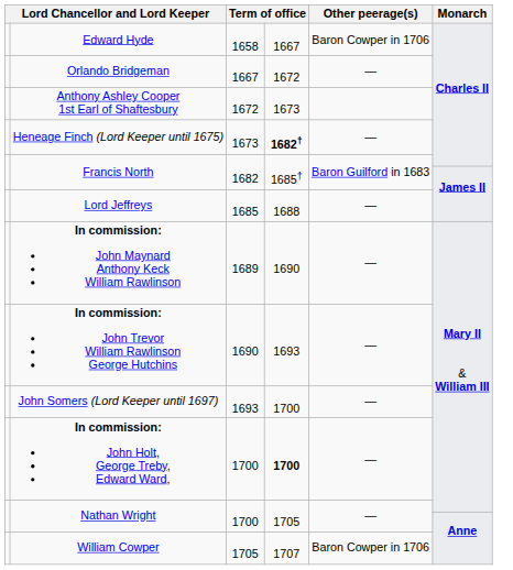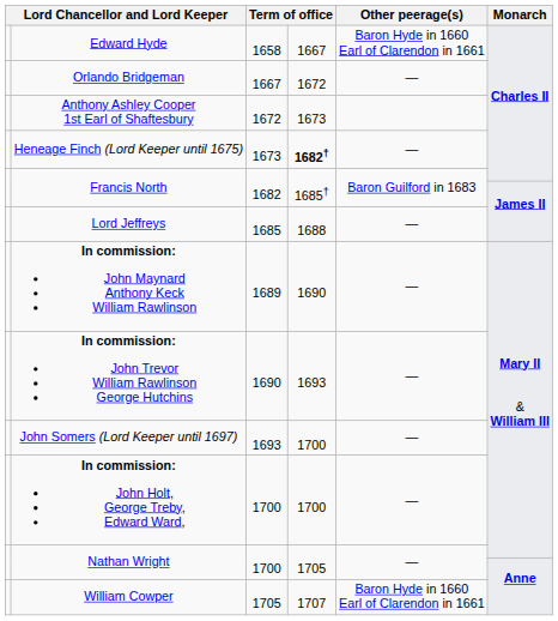 <table class="wikitable" style="text-align:center">
 <tr style="height:1em">
 <th colspan=2>Lord Chancellor and Lord Keeper</th>
 <th colspan=2>Term of office</th>
 <th>Other peerage(s)</th>
 <th>Monarch<br></th>
 </tr>
 <tr style="height:1em">
 <td></td>
 <td><a href='#'>Edward Hyde</a></td>
 <td><br>1658</td>
 <td><br>1667</td>
-<td>Baron Cowper in 1706</td>
+<td><a href='#'>Baron Hyde</a> in 1660<br><a href='#'>Earl of Clarendon</a> in 1661</td>
 <td rowspan=5 style="background:#eaecf0"><strong><a href='#'>Charles II</a></strong><br><br></td>
 </tr>
 <tr style="height:1em">
 <td></td>
 <td><a href='#'>Orlando Bridgeman</a></td>
 <td><br>1667</td>
 <td><br>1672</td>
 <td>—</td>
 </tr>
 <tr style="height:1em">
 <td></td>
 <td><a href='#'>Anthony Ashley Cooper<br>1st Earl of Shaftesbury</a></td>
 <td><br>1672</td>
 <td><br>1673</td>
 <td></td>
 </tr>
 <tr style="height:1em">
 <td></td>
 <td><a href='#'>Heneage Finch</a> <em>(Lord Keeper until 1675)</em><br></td>
 <td><br>1673</td>
 <td><strong><br>1682<sup>†</sup></strong></td>
 <td>—</td>
 </tr>
 <tr style="height:1em">
 <td rowspan=2></td>
 <td rowspan=2><a href='#'>Francis North</a></td>
 <td rowspan=2><br>1682</td>
 <td rowspan=2><br>1685<sup>†</sup></td>
 <td rowspan=2><a href='#'>Baron Guilford</a> in 1683</td>
 </tr>
 <tr style="height:1em">
 <td rowspan=2 style="background:#eaecf0"><strong><a href='#'>James II</a></strong><br><br></td>
 </tr>
 <tr style="height:1em">
 <td></td>
 <td><a href='#'>Lord Jeffreys</a></td>
 <td><br>1685</td>
 <td><br>1688</td>
 <td>—</td>
 </tr>
 <tr style="height:1em">
 <td></td>
 <td><strong>In commission:</strong><br><ul><li><a href='#'>John Maynard</a></li><li><a href='#'>Anthony Keck</a></li><li><a href='#'>William Rawlinson</a></li></ul></td>
 <td><br>1689</td>
 <td><br>1690</td>
 <td>—</td>
 <td rowspan=5 style="background:#eaecf0"><strong><a href='#'>Mary II</a></strong><br><br><br>&<br><strong><a href='#'>William III</a></strong><br><br></td>
 </tr>
 <tr style="height:1em">
 <td></td>
 <td><strong>In commission:</strong><br><ul><li><a href='#'>John Trevor</a></li><li><a href='#'>William Rawlinson</a></li><li><a href='#'>George Hutchins</a></li></ul></td>
 <td><br>1690</td>
 <td><br>1693</td>
 <td>—</td>
 </tr>
 <tr style="height:1em">
 <td></td>
 <td><a href='#'>John Somers</a> <em>(Lord Keeper until 1697)</em><br></td>
 <td><br>1693</td>
 <td><br>1700</td>
 <td>—</td>
 </tr>
 <tr style="height:1em">
 <td></td>
 <td><strong>In commission:</strong><br><ul><li><a href='#'>John Holt</a>,<br></li><li><a href='#'>George Treby</a>,<br></li><li><a href='#'>Edward Ward</a>,<br></li></ul></td>
 <td><br>1700</td>
-<td><strong><br>1700</strong></td>
+<td><br>1700</td>
 <td>—</td>
 </tr>
 <tr style="height:1em">
 <td rowspan=2></td>
 <td rowspan=2><a href='#'>Nathan Wright</a></td>
 <td rowspan=2><br>1700</td>
 <td rowspan=2><br>1705</td>
 <td rowspan=2>—</td>
 </tr>
 <tr style="height:1em">
 <td rowspan=2 style="background:#eaecf0"><strong><a href='#'>Anne</a></strong><br><br></td>
 </tr>
 <tr style="height:1em">
 <td></td>
 <td><a href='#'>William Cowper</a></td>
 <td><br>1705</td>
 <td><br>1707</td>
-<td>Baron Cowper in 1706</td>
+<td><a href='#'>Baron Hyde</a> in 1660<br><a href='#'>Earl of Clarendon</a> in 1661</td>
 </tr>
 </table>
